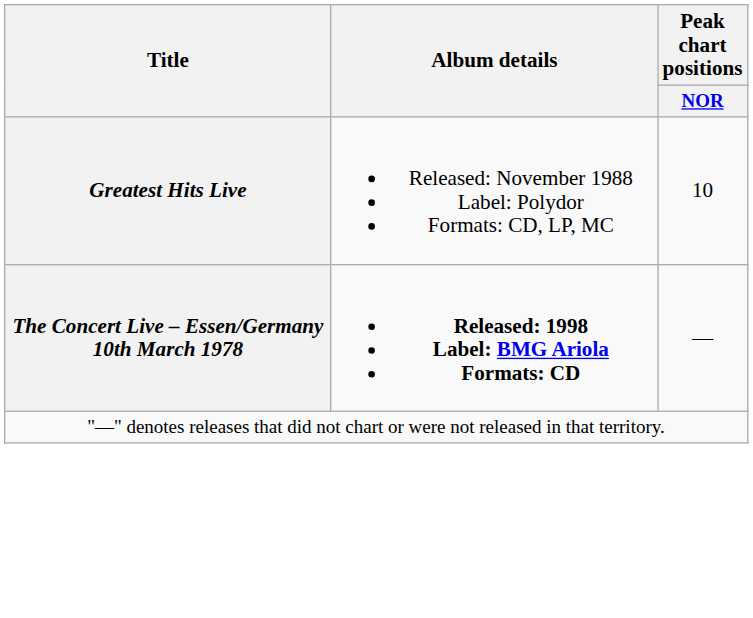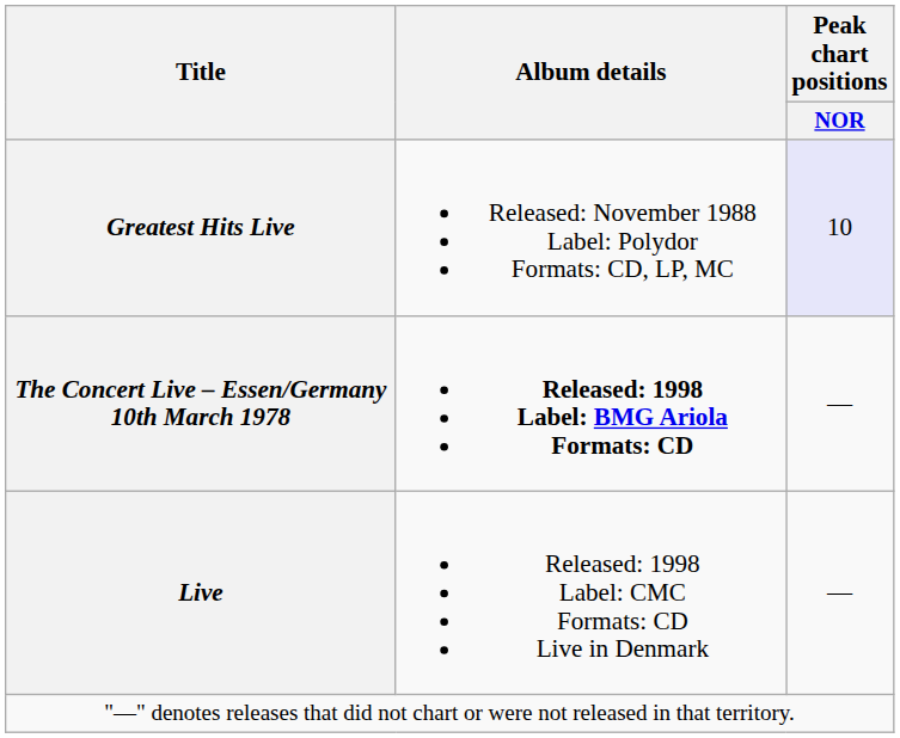 <table class="wikitable plainrowheaders" style="text-align:center;">
 <tr>
 <th rowspan="2" scope="col" style="width:15em;">Title</th>
 <th rowspan="2" scope="col" style="width:15em;">Album details</th>
 <th>Peak chart positions</th>
 </tr>
 <tr>
 <th scope="col" style="width:2em;font-size:90%;"><a href='#'>NOR</a><br></th>
 </tr>
 <tr>
 <th scope="row"><em>Greatest Hits Live</em></th>
 <td><br><ul><li>Released: November 1988</li><li>Label: Polydor</li><li>Formats: CD, LP, MC</li></ul></td>
-<td>10</td>
+<td style="background: lavender;">10</td>
 </tr>
 <tr>
 <th scope="row"><em>The Concert Live – Essen/Germany 10th March 1978</em></th>
 <td><strong><br><ul><li>Released: 1998</li><li>Label: <a href='#'>BMG Ariola</a></li><li>Formats: CD</li></ul></strong></td>
 <td>—</td>
 </tr>
 <tr>
+<th scope="row"><em>Live</em></th>
+<td><br><ul><li>Released: 1998</li><li>Label: CMC</li><li>Formats: CD</li><li>Live in Denmark</li></ul></td>
+<td>—</td>
+</tr>
+<tr>
 <td colspan="3" style="font-size:90%">"—" denotes releases that did not chart or were not released in that territory.</td>
 </tr>
 </table>
